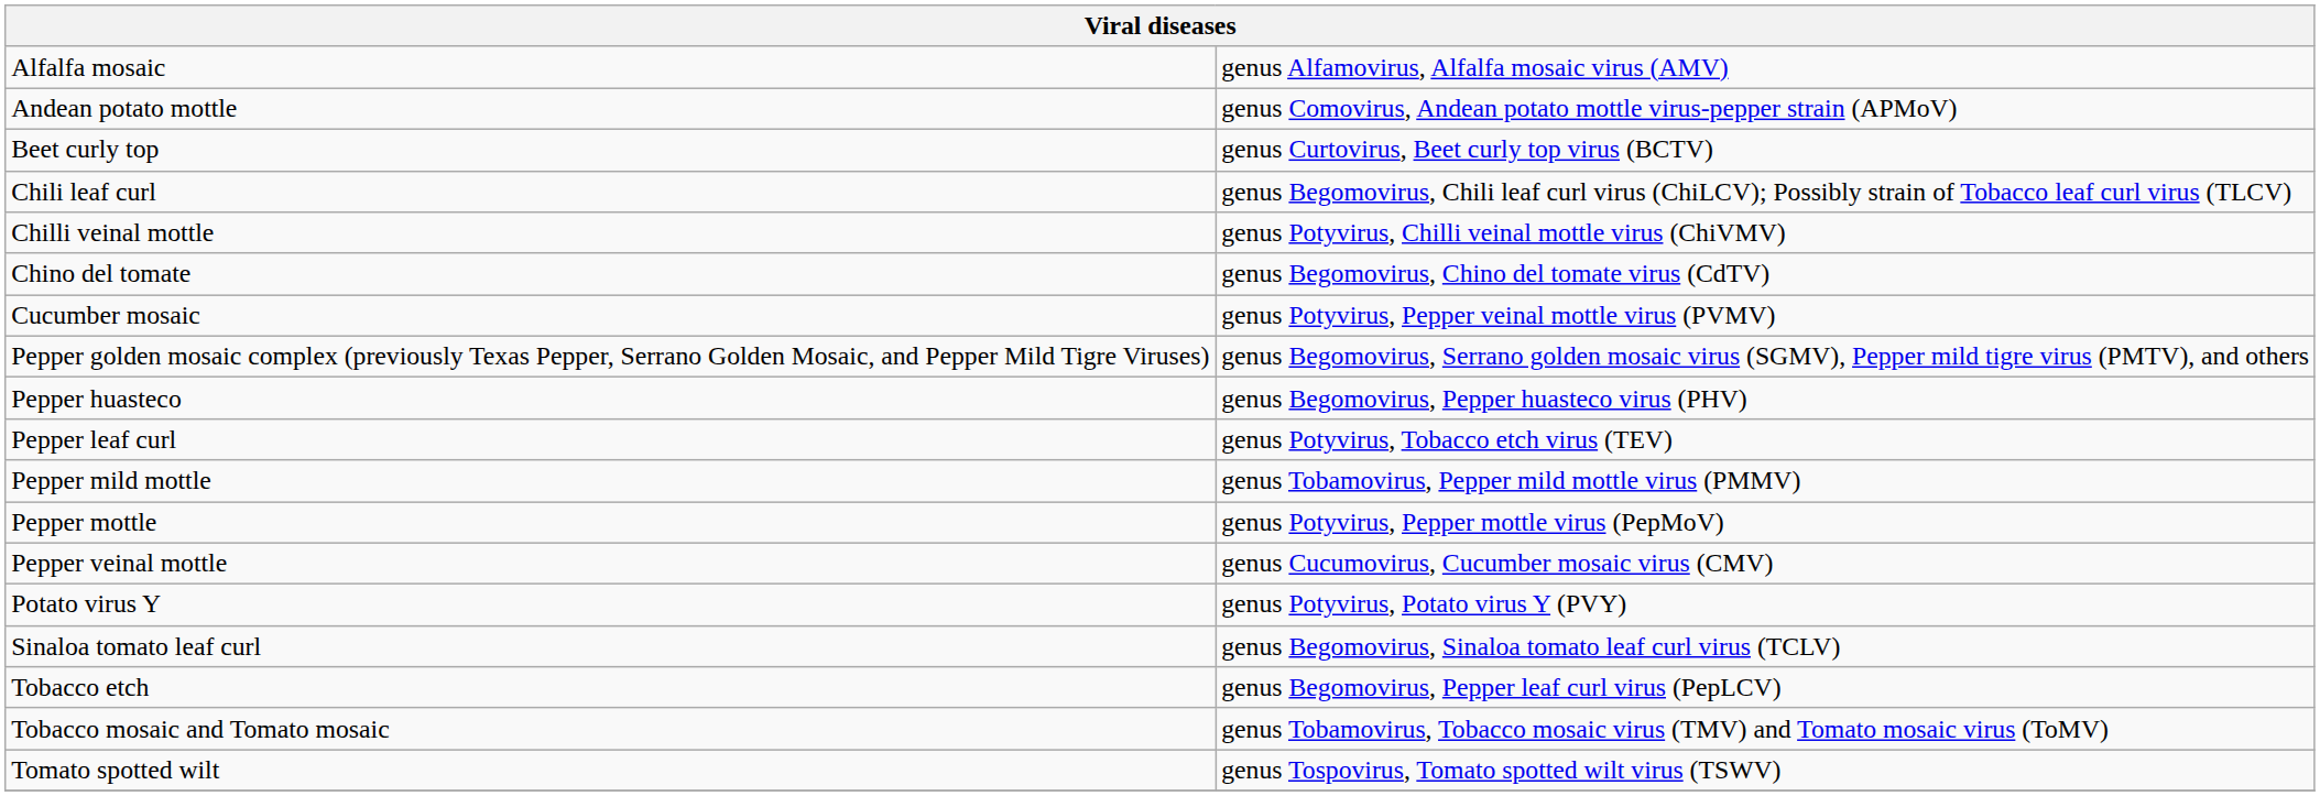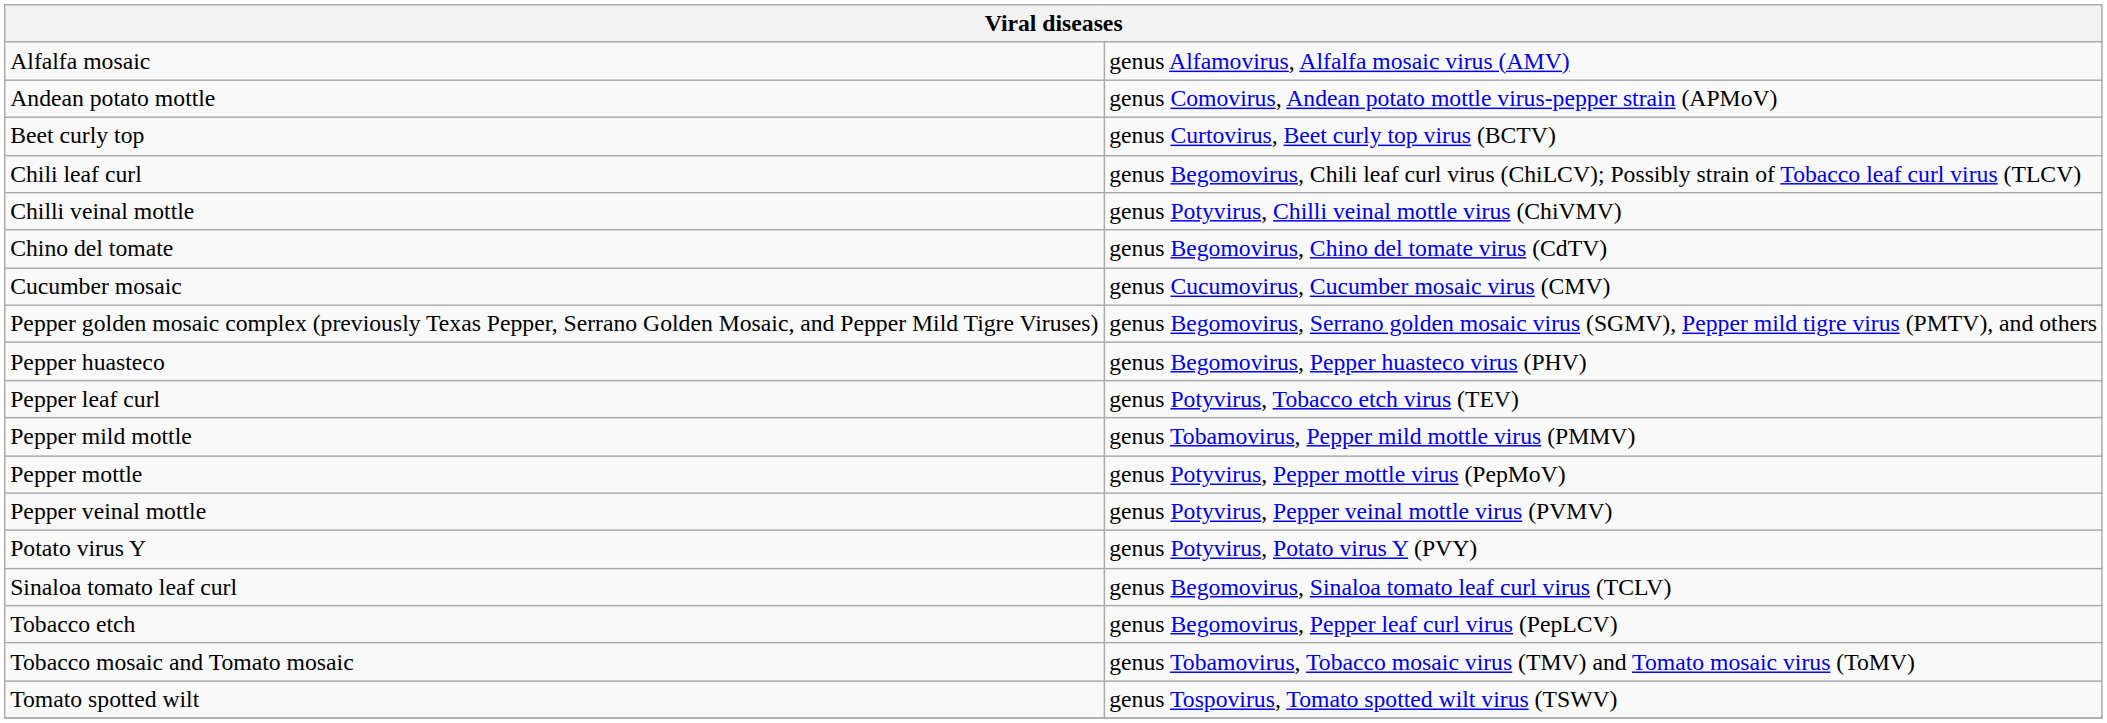 <table class="wikitable" style="clear">
 <tr>
 <th colspan=2><strong>Viral diseases</strong><br></th>
 </tr>
 <tr>
 <td>Alfalfa mosaic</td>
 <td>genus <a href='#'>Alfamovirus</a>, <a href='#'>Alfalfa mosaic virus (AMV)</a></td>
 </tr>
 <tr>
 <td>Andean potato mottle</td>
 <td>genus <a href='#'>Comovirus</a>, <a href='#'>Andean potato mottle virus-pepper strain</a> (APMoV)</td>
 </tr>
 <tr>
 <td>Beet curly top</td>
 <td>genus <a href='#'>Curtovirus</a>, <a href='#'>Beet curly top virus</a> (BCTV)</td>
 </tr>
 <tr>
 <td>Chili leaf curl</td>
 <td>genus <a href='#'>Begomovirus</a>, Chili leaf curl virus (ChiLCV); Possibly strain of <a href='#'>Tobacco leaf curl virus</a> (TLCV)</td>
 </tr>
 <tr>
 <td>Chilli veinal mottle</td>
 <td>genus <a href='#'>Potyvirus</a>, <a href='#'>Chilli veinal mottle virus</a> (ChiVMV)</td>
 </tr>
 <tr>
 <td>Chino del tomate</td>
 <td>genus <a href='#'>Begomovirus</a>, <a href='#'>Chino del tomate virus</a> (CdTV)</td>
 </tr>
 <tr>
 <td>Cucumber mosaic</td>
-<td>genus <a href='#'>Potyvirus</a>, <a href='#'>Pepper veinal mottle virus</a> (PVMV)</td>
+<td>genus <a href='#'>Cucumovirus</a>, <a href='#'>Cucumber mosaic virus</a> (CMV)</td>
 </tr>
 <tr>
 <td>Pepper golden mosaic complex (previously Texas Pepper, Serrano Golden Mosaic, and Pepper Mild Tigre Viruses)</td>
 <td>genus <a href='#'>Begomovirus</a>, <a href='#'>Serrano golden mosaic virus</a> (SGMV), <a href='#'>Pepper mild tigre virus</a> (PMTV), and others</td>
 </tr>
 <tr>
 <td>Pepper huasteco</td>
 <td>genus <a href='#'>Begomovirus</a>, <a href='#'>Pepper huasteco virus</a> (PHV)</td>
 </tr>
 <tr>
 <td>Pepper leaf curl</td>
 <td>genus <a href='#'>Potyvirus</a>, <a href='#'>Tobacco etch virus</a> (TEV)</td>
 </tr>
 <tr>
 <td>Pepper mild mottle</td>
 <td>genus <a href='#'>Tobamovirus</a>, <a href='#'>Pepper mild mottle virus</a> (PMMV)</td>
 </tr>
 <tr>
 <td>Pepper mottle</td>
 <td>genus <a href='#'>Potyvirus</a>, <a href='#'>Pepper mottle virus</a> (PepMoV)</td>
 </tr>
 <tr>
 <td>Pepper veinal mottle</td>
-<td>genus <a href='#'>Cucumovirus</a>, <a href='#'>Cucumber mosaic virus</a> (CMV)</td>
+<td>genus <a href='#'>Potyvirus</a>, <a href='#'>Pepper veinal mottle virus</a> (PVMV)</td>
 </tr>
 <tr>
 <td>Potato virus Y</td>
 <td>genus <a href='#'>Potyvirus</a>, <a href='#'>Potato virus Y</a> (PVY)</td>
 </tr>
 <tr>
 <td>Sinaloa tomato leaf curl</td>
 <td>genus <a href='#'>Begomovirus</a>, <a href='#'>Sinaloa tomato leaf curl virus</a> (TCLV)</td>
 </tr>
 <tr>
 <td>Tobacco etch</td>
 <td>genus <a href='#'>Begomovirus</a>, <a href='#'>Pepper leaf curl virus</a> (PepLCV)</td>
 </tr>
 <tr>
 <td>Tobacco mosaic and Tomato mosaic</td>
 <td>genus <a href='#'>Tobamovirus</a>, <a href='#'>Tobacco mosaic virus</a> (TMV) and <a href='#'>Tomato mosaic virus</a> (ToMV)</td>
 </tr>
 <tr>
 <td>Tomato spotted wilt</td>
 <td>genus <a href='#'>Tospovirus</a>, <a href='#'>Tomato spotted wilt virus</a> (TSWV)</td>
 </tr>
 <tr>
 </tr>
 </table>
